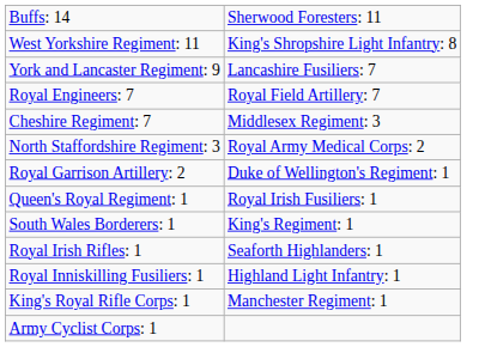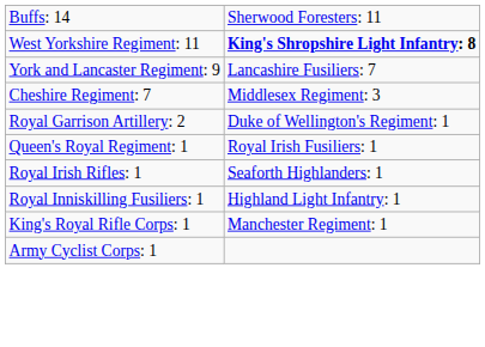 <table class="wikitable">
 <tr>
 <td><a href='#'>Buffs</a>: 14</td>
 <td><a href='#'>Sherwood Foresters</a>: 11</td>
 </tr>
 <tr>
 <td><a href='#'>West Yorkshire Regiment</a>: 11</td>
-<td><a href='#'>King's Shropshire Light Infantry</a>: 8</td>
+<td><strong><a href='#'>King's Shropshire Light Infantry</a>: 8</strong></td>
 </tr>
 <tr>
 <td><a href='#'>York and Lancaster Regiment</a>: 9</td>
 <td><a href='#'>Lancashire Fusiliers</a>: 7</td>
 </tr>
 <tr>
-<td><a href='#'>Royal Engineers</a>: 7</td>
-<td><a href='#'>Royal Field Artillery</a>: 7</td>
-</tr>
-<tr>
 <td><a href='#'>Cheshire Regiment</a>: 7</td>
 <td><a href='#'>Middlesex Regiment</a>: 3</td>
-</tr>
-<tr>
-<td><a href='#'>North Staffordshire Regiment</a>: 3</td>
-<td><a href='#'>Royal Army Medical Corps</a>: 2</td>
 </tr>
 <tr>
 <td><a href='#'>Royal Garrison Artillery</a>: 2</td>
 <td><a href='#'>Duke of Wellington's Regiment</a>: 1</td>
 </tr>
 <tr>
 <td><a href='#'>Queen's Royal Regiment</a>: 1</td>
 <td><a href='#'>Royal Irish Fusiliers</a>: 1</td>
-</tr>
-<tr>
-<td><a href='#'>South Wales Borderers</a>: 1</td>
-<td><a href='#'>King's Regiment</a>: 1</td>
 </tr>
 <tr>
 <td><a href='#'>Royal Irish Rifles</a>: 1</td>
 <td><a href='#'>Seaforth Highlanders</a>: 1</td>
 </tr>
 <tr>
 <td><a href='#'>Royal Inniskilling Fusiliers</a>: 1</td>
 <td><a href='#'>Highland Light Infantry</a>: 1</td>
 </tr>
 <tr>
 <td><a href='#'>King's Royal Rifle Corps</a>: 1</td>
 <td><a href='#'>Manchester Regiment</a>: 1</td>
 </tr>
 <tr>
 <td><a href='#'>Army Cyclist Corps</a>: 1</td>
 <td></td>
 </tr>
 </table>
